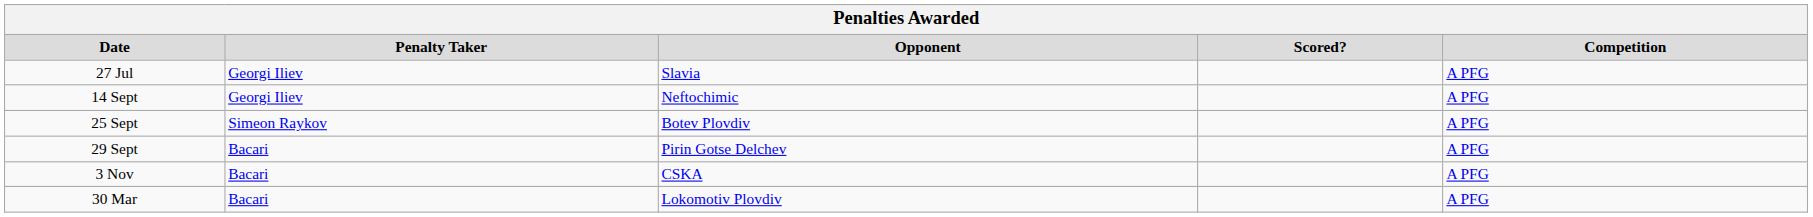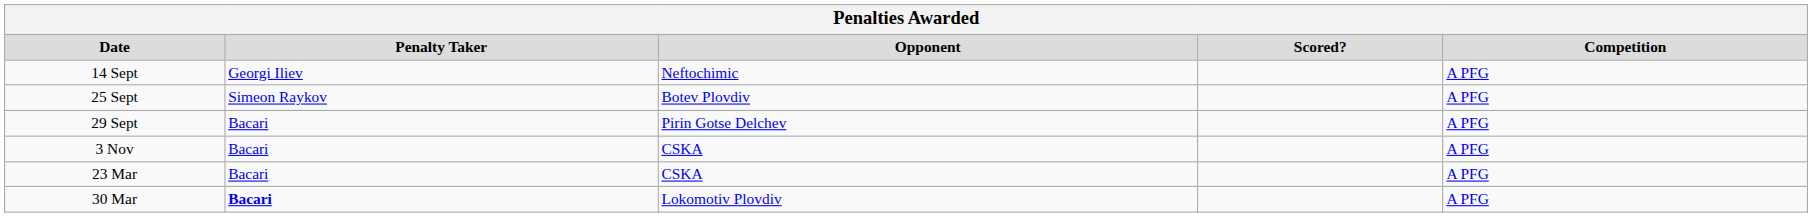 <table class="wikitable"  style="font-size:90%; width:85%;">
 <tr>
 <th colspan=5 style="font-size:120%">Penalties Awarded</th>
 </tr>
 <tr>
 <th style="background:#dcdcdc;">Date</th>
 <th style="background:#dcdcdc;">Penalty Taker</th>
 <th style="background:#dcdcdc;">Opponent</th>
 <th style="background:#dcdcdc;">Scored?</th>
 <th style="background:#dcdcdc;">Competition</th>
-</tr>
-<tr>
-<td style="text-align:center;">27 Jul</td>
-<td> <a href='#'>Georgi Iliev</a></td>
-<td><a href='#'>Slavia</a></td>
-<td style="text-align:center;"></td>
-<td><a href='#'>A PFG</a></td>
 </tr>
 <tr>
 <td style="text-align:center;">14 Sept</td>
 <td> <a href='#'>Georgi Iliev</a></td>
 <td><a href='#'>Neftochimic</a></td>
 <td style="text-align:center;"></td>
 <td><a href='#'>A PFG</a></td>
 </tr>
 <tr>
 <td style="text-align:center;">25 Sept</td>
 <td> <a href='#'>Simeon Raykov</a></td>
 <td><a href='#'>Botev Plovdiv</a></td>
 <td style="text-align:center;"></td>
 <td><a href='#'>A PFG</a></td>
 </tr>
 <tr>
 <td style="text-align:center;">29 Sept</td>
 <td> <a href='#'>Bacari</a></td>
 <td><a href='#'>Pirin Gotse Delchev</a></td>
 <td style="text-align:center;"></td>
 <td><a href='#'>A PFG</a></td>
 </tr>
 <tr>
 <td style="text-align:center;">3 Nov</td>
 <td> <a href='#'>Bacari</a></td>
 <td><a href='#'>CSKA</a></td>
 <td style="text-align:center;"></td>
 <td><a href='#'>A PFG</a></td>
 </tr>
 <tr>
+<td style="text-align:center;">23 Mar</td>
+<td> <a href='#'>Bacari</a></td>
+<td><a href='#'>CSKA</a></td>
+<td style="text-align:center;"></td>
+<td><a href='#'>A PFG</a></td>
+</tr>
+<tr>
 <td style="text-align:center;">30 Mar</td>
-<td> <a href='#'>Bacari</a></td>
+<td><strong> <a href='#'>Bacari</a></strong></td>
 <td><a href='#'>Lokomotiv Plovdiv</a></td>
 <td style="text-align:center;"></td>
 <td><a href='#'>A PFG</a></td>
 </tr>
 </table>
